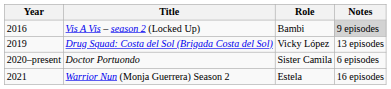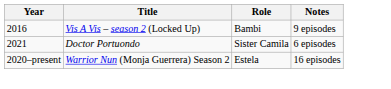 <table class="wikitable sortable">
 <tr>
 <th>Year</th>
 <th>Title</th>
 <th>Role</th>
 <th>Notes</th>
 </tr>
 <tr>
 <td>2016</td>
 <td><em> <a href='#'>Vis A Vis</a> </em> – <em> <a href='#'>season 2</a> </em> (Locked Up)</td>
 <td>Bambi</td>
-<td style="background: lightgrey;">9 episodes</td>
+<td>9 episodes</td>
 </tr>
 <tr>
-<td>2019</td>
-<td><em><a href='#'>Drug Squad: Costa del Sol (Brigada Costa del Sol)</a> </em></td>
-<td>Vicky López</td>
-<td>13 episodes</td>
-</tr>
-<tr>
-<td>2020–present</td>
+<td>2021</td>
 <td><em>Doctor Portuondo </em></td>
 <td>Sister Camila</td>
 <td>6 episodes</td>
 </tr>
 <tr>
-<td>2021</td>
+<td>2020–present</td>
 <td><em><a href='#'>Warrior Nun</a></em> (Monja Guerrera) Season 2</td>
 <td>Estela</td>
 <td>16 episodes</td>
 </tr>
 </table>
